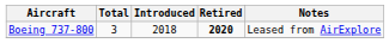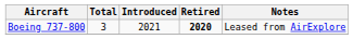 <table class="wikitable" style="margin:0.5em auto; text-align:center">
 <tr>
 <th>Aircraft</th>
 <th>Total</th>
 <th>Introduced</th>
 <th>Retired</th>
 <th>Notes</th>
 </tr>
 <tr>
 <td><a href='#'>Boeing 737-800</a></td>
 <td>3</td>
-<td>2018</td>
+<td>2021</td>
 <td><strong>2020</strong></td>
 <td>Leased from <a href='#'>AirExplore</a></td>
 </tr>
 <tr>
 </tr>
 </table>
